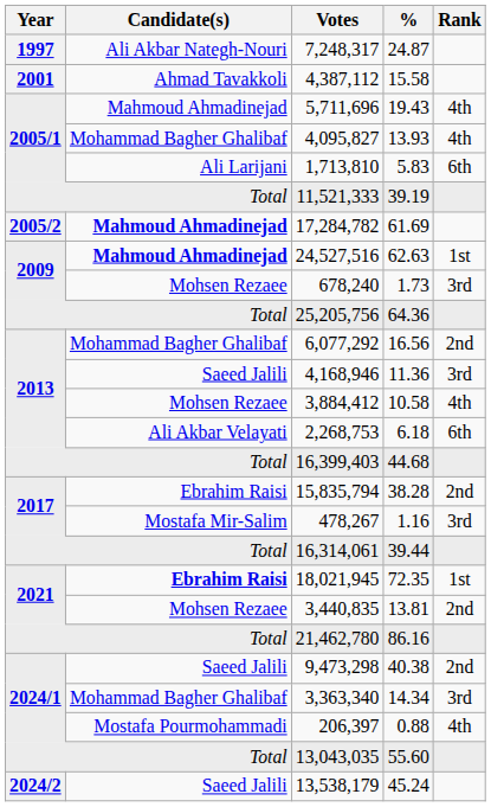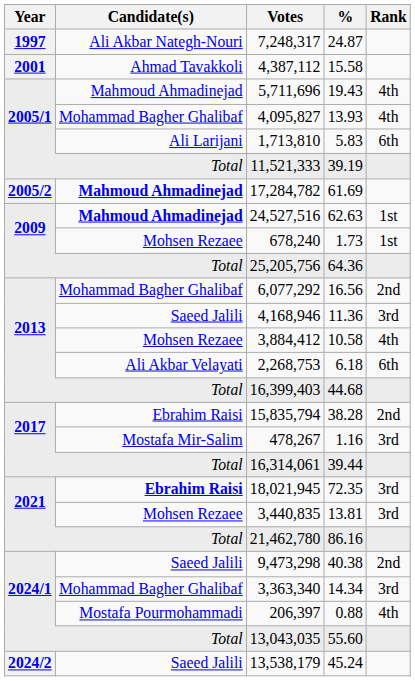 <table class="wikitable" style="text-align:right;">
 <tr>
 <th>Year</th>
 <th>Candidate(s)</th>
 <th>Votes</th>
 <th>%</th>
 <th>Rank</th>
 </tr>
 <tr>
 <th><a href='#'>1997</a></th>
 <td><a href='#'>Ali Akbar Nategh-Nouri</a></td>
 <td>7,248,317</td>
 <td>24.87</td>
 <td></td>
 </tr>
 <tr>
 <th><a href='#'>2001</a></th>
 <td><a href='#'>Ahmad Tavakkoli</a></td>
 <td>4,387,112</td>
 <td>15.58</td>
 <td></td>
 </tr>
 <tr>
 <td style="background-color:#ececec;border-bottom-style:hidden; text-align:center;" rowspan="3"><strong><a href='#'>2005/1</a></strong></td>
 <td><a href='#'>Mahmoud Ahmadinejad</a></td>
 <td>5,711,696</td>
 <td>19.43</td>
 <td style="text-align:center;">4th</td>
 </tr>
 <tr>
 <td><a href='#'>Mohammad Bagher Ghalibaf</a></td>
 <td>4,095,827</td>
 <td>13.93</td>
 <td style="text-align:center;">4th</td>
 </tr>
 <tr>
 <td><a href='#'>Ali Larijani</a></td>
 <td>1,713,810</td>
 <td>5.83</td>
 <td style="text-align:center;">6th</td>
 </tr>
 <tr style="background-color:#ececec;">
 <td style="text-align:right;" colspan="2"><em>Total</em></td>
 <td>11,521,333</td>
 <td>39.19</td>
 <td></td>
 </tr>
 <tr>
 <th><a href='#'>2005/2</a></th>
 <td><strong><a href='#'>Mahmoud Ahmadinejad</a></strong></td>
 <td>17,284,782</td>
 <td>61.69</td>
 <td></td>
 </tr>
 <tr>
 <td style="background-color:#ececec;border-bottom-style:hidden; text-align:center;" rowspan="2"><strong><a href='#'>2009</a></strong></td>
 <td><strong><a href='#'>Mahmoud Ahmadinejad</a></strong></td>
 <td>24,527,516</td>
 <td>62.63</td>
 <td style="text-align:center;">1st</td>
 </tr>
 <tr>
 <td><a href='#'>Mohsen Rezaee</a></td>
 <td>678,240</td>
 <td>1.73</td>
-<td style="text-align:center;">3rd</td>
+<td style="text-align:center;">1st</td>
 </tr>
 <tr style="background-color:#ececec;">
 <td style="text-align:right;" colspan="2"><em>Total</em></td>
 <td>25,205,756</td>
 <td>64.36</td>
 <td></td>
 </tr>
 <tr>
 <td style="background-color:#ececec;border-bottom-style:hidden; text-align:center;" rowspan="4"><strong><a href='#'>2013</a></strong></td>
 <td><a href='#'>Mohammad Bagher Ghalibaf</a></td>
 <td>6,077,292</td>
 <td>16.56</td>
 <td style="text-align:center;">2nd</td>
 </tr>
 <tr>
 <td><a href='#'>Saeed Jalili</a></td>
 <td>4,168,946</td>
 <td>11.36</td>
 <td style="text-align:center;">3rd</td>
 </tr>
 <tr>
 <td><a href='#'>Mohsen Rezaee</a></td>
 <td>3,884,412</td>
 <td>10.58</td>
 <td style="text-align:center;">4th</td>
 </tr>
 <tr>
 <td><a href='#'>Ali Akbar Velayati</a></td>
 <td>2,268,753</td>
 <td>6.18</td>
 <td style="text-align:center;">6th</td>
 </tr>
 <tr style="background-color:#ececec;">
 <td style="text-align:right;" colspan="2"><em>Total</em></td>
 <td>16,399,403</td>
 <td>44.68</td>
 <td></td>
 </tr>
 <tr>
 <td style="background-color:#ececec;border-bottom-style:hidden; text-align:center;" rowspan="2"><strong><a href='#'>2017</a></strong></td>
 <td><a href='#'>Ebrahim Raisi</a></td>
 <td>15,835,794</td>
 <td>38.28</td>
 <td style="text-align:center;">2nd</td>
 </tr>
 <tr>
 <td><a href='#'>Mostafa Mir-Salim</a></td>
 <td>478,267</td>
 <td>1.16</td>
 <td style="text-align:center;">3rd</td>
 </tr>
 <tr style="background-color:#ececec;">
 <td style="text-align:right;" colspan="2"><em>Total</em></td>
 <td>16,314,061</td>
 <td>39.44</td>
 <td></td>
 </tr>
 <tr>
 <td style="background-color:#ececec;border-bottom-style:hidden; text-align:center;" rowspan="2"><strong><a href='#'>2021</a></strong></td>
 <td><strong><a href='#'>Ebrahim Raisi</a></strong></td>
 <td>18,021,945</td>
 <td>72.35</td>
-<td style="text-align:center;">1st</td>
+<td style="text-align:center;">3rd</td>
 </tr>
 <tr>
 <td><a href='#'>Mohsen Rezaee</a></td>
 <td>3,440,835</td>
 <td>13.81</td>
-<td style="text-align:center;">2nd</td>
+<td style="text-align:center;">3rd</td>
 </tr>
 <tr style="background-color:#ececec;">
 <td style="text-align:right;" colspan="2"><em>Total</em></td>
 <td>21,462,780</td>
 <td>86.16</td>
 <td></td>
 </tr>
 <tr>
 <td style="background-color:#ececec;border-bottom-style:hidden; text-align:center;" rowspan="3"><strong><a href='#'>2024/1</a></strong></td>
 <td><a href='#'>Saeed Jalili</a></td>
 <td>9,473,298</td>
 <td>40.38</td>
 <td style="text-align:center;">2nd</td>
 </tr>
 <tr>
 <td><a href='#'>Mohammad Bagher Ghalibaf</a></td>
 <td>3,363,340</td>
 <td>14.34</td>
 <td style="text-align:center;">3rd</td>
 </tr>
 <tr>
 <td><a href='#'>Mostafa Pourmohammadi</a></td>
 <td>206,397</td>
 <td>0.88</td>
 <td style="text-align:center;">4th</td>
 </tr>
 <tr style="background-color:#ececec;">
 <td style="text-align:right;" colspan="2"><em>Total</em></td>
 <td>13,043,035</td>
 <td>55.60</td>
 <td></td>
 </tr>
 <tr>
 <th><a href='#'>2024/2</a></th>
 <td><a href='#'>Saeed Jalili</a></td>
 <td>13,538,179</td>
 <td>45.24</td>
 <td></td>
 </tr>
 </table>
